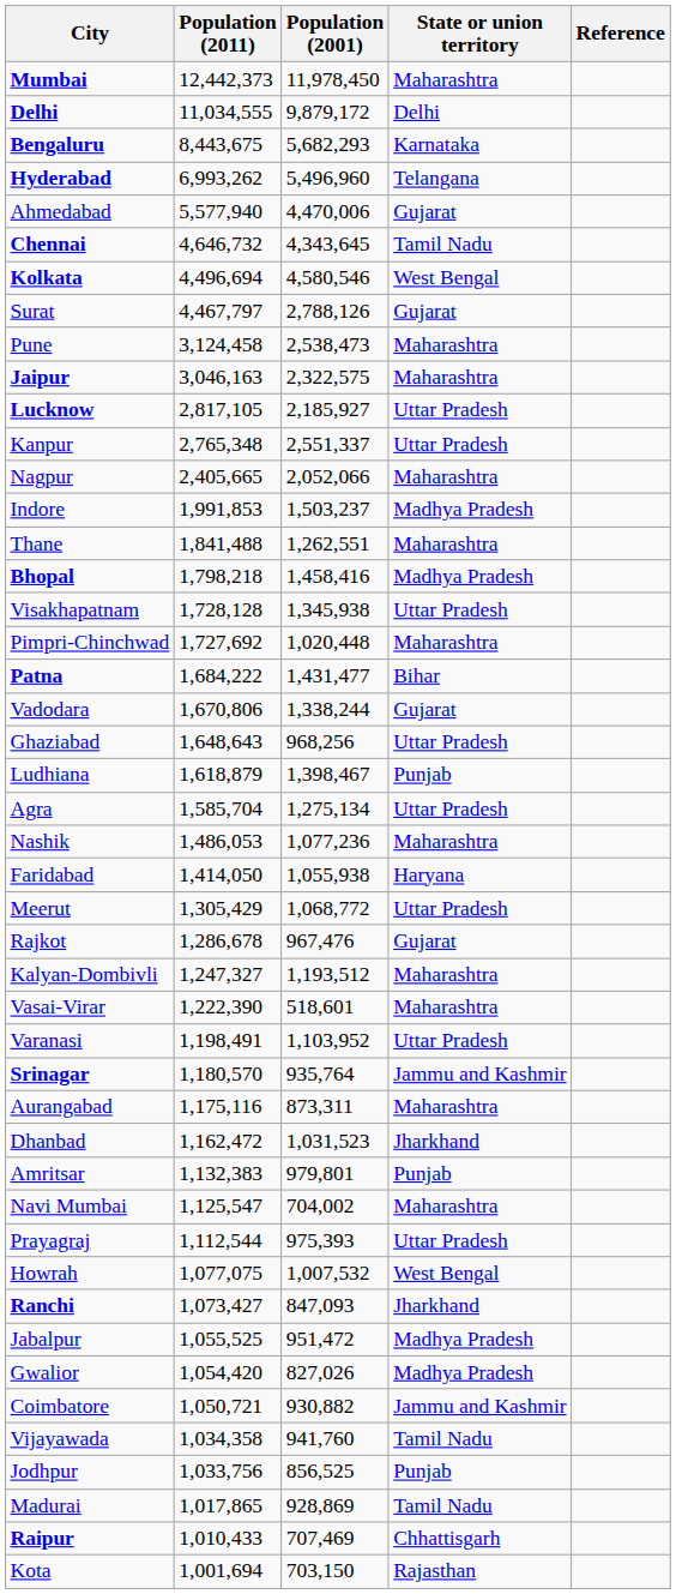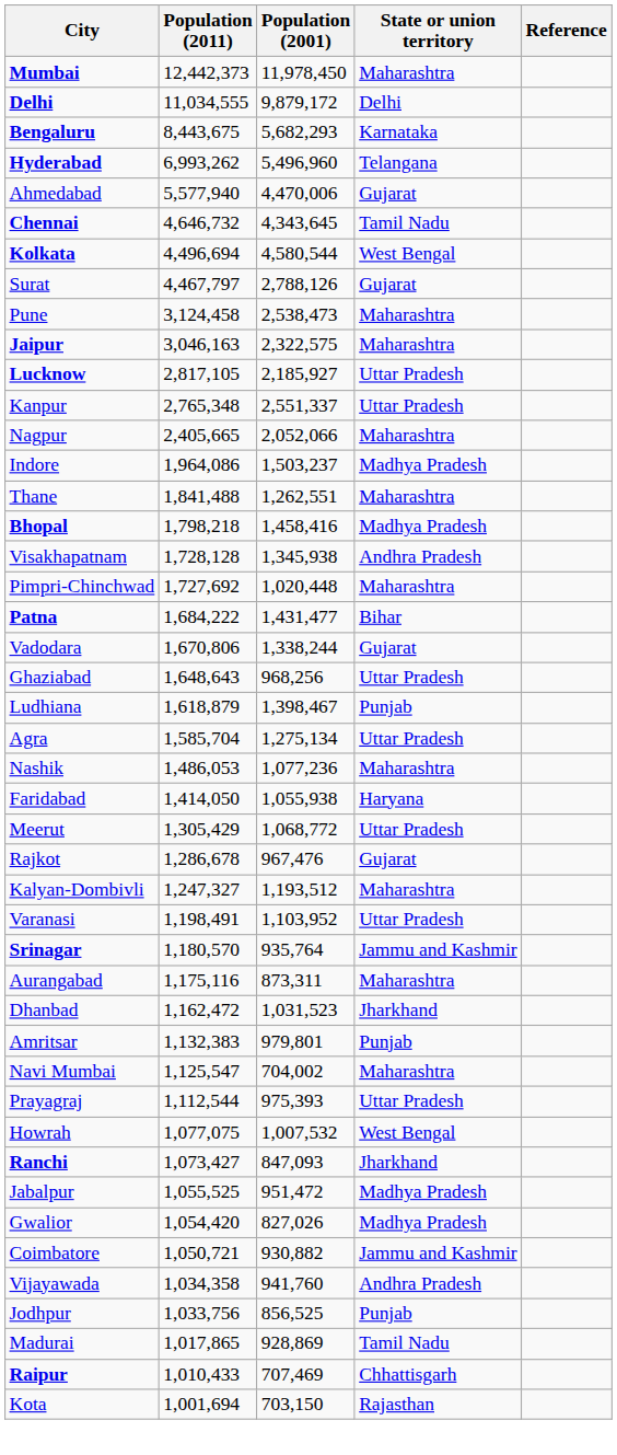 <table class="sortable wikitable sticky-header static-row-numbers col1left col4left" >
 <tr>
 <th>City</th>
 <th>Population<br>(2011)</th>
 <th>Population<br>(2001)</th>
 <th>State or union<br>territory</th>
 <th>Reference</th>
 </tr>
 <tr>
 <td><strong><a href='#'>Mumbai</a></strong></td>
 <td>12,442,373</td>
 <td>11,978,450</td>
 <td><a href='#'>Maharashtra</a></td>
 <td></td>
 </tr>
 <tr>
 <td><strong><a href='#'>Delhi</a></strong></td>
 <td>11,034,555</td>
 <td>9,879,172</td>
 <td><a href='#'>Delhi</a></td>
 <td></td>
 </tr>
 <tr>
 <td><strong><a href='#'>Bengaluru</a></strong></td>
 <td>8,443,675</td>
 <td>5,682,293</td>
 <td><a href='#'>Karnataka</a></td>
 <td></td>
 </tr>
 <tr>
 <td><strong><a href='#'>Hyderabad</a></strong></td>
 <td>6,993,262</td>
 <td>5,496,960</td>
 <td><a href='#'>Telangana</a></td>
 <td></td>
 </tr>
 <tr>
 <td><a href='#'>Ahmedabad</a></td>
 <td>5,577,940</td>
 <td>4,470,006</td>
 <td><a href='#'>Gujarat</a></td>
 <td></td>
 </tr>
 <tr>
 <td><strong><a href='#'>Chennai</a></strong></td>
 <td>4,646,732</td>
 <td>4,343,645</td>
 <td><a href='#'>Tamil Nadu</a></td>
 <td></td>
 </tr>
 <tr>
 <td><strong><a href='#'>Kolkata</a> </strong></td>
 <td>4,496,694</td>
-<td>4,580,546</td>
+<td>4,580,544</td>
 <td><a href='#'>West Bengal</a></td>
 <td></td>
 </tr>
 <tr>
 <td><a href='#'>Surat</a></td>
 <td>4,467,797</td>
 <td>2,788,126</td>
 <td><a href='#'>Gujarat</a></td>
 <td></td>
 </tr>
 <tr>
 <td><a href='#'>Pune</a></td>
 <td>3,124,458</td>
 <td>2,538,473</td>
 <td><a href='#'>Maharashtra</a></td>
 <td></td>
 </tr>
 <tr>
 <td><strong><a href='#'>Jaipur</a></strong></td>
 <td>3,046,163</td>
 <td>2,322,575</td>
 <td><a href='#'>Maharashtra</a></td>
 <td></td>
 </tr>
 <tr>
 <td><strong><a href='#'>Lucknow</a></strong></td>
 <td>2,817,105</td>
 <td>2,185,927</td>
 <td><a href='#'>Uttar Pradesh</a></td>
 <td></td>
 </tr>
 <tr>
 <td><a href='#'>Kanpur</a></td>
 <td>2,765,348</td>
 <td>2,551,337</td>
 <td><a href='#'>Uttar Pradesh</a></td>
 <td></td>
 </tr>
 <tr>
 <td><a href='#'>Nagpur</a></td>
 <td>2,405,665</td>
 <td>2,052,066</td>
 <td><a href='#'>Maharashtra</a></td>
 <td></td>
 </tr>
 <tr>
 <td><a href='#'>Indore</a></td>
-<td>1,991,853</td>
+<td>1,964,086</td>
 <td>1,503,237</td>
 <td><a href='#'>Madhya Pradesh</a></td>
 <td></td>
 </tr>
 <tr>
 <td><a href='#'>Thane</a></td>
 <td>1,841,488</td>
 <td>1,262,551</td>
 <td><a href='#'>Maharashtra</a></td>
 <td></td>
 </tr>
 <tr>
 <td><strong><a href='#'>Bhopal</a></strong></td>
 <td>1,798,218</td>
 <td>1,458,416</td>
 <td><a href='#'>Madhya Pradesh</a></td>
 <td></td>
 </tr>
 <tr>
 <td><a href='#'>Visakhapatnam</a></td>
 <td>1,728,128</td>
 <td>1,345,938</td>
-<td><a href='#'>Uttar Pradesh</a></td>
+<td><a href='#'>Andhra Pradesh</a></td>
 <td></td>
 </tr>
 <tr>
 <td><a href='#'>Pimpri-Chinchwad</a></td>
 <td>1,727,692</td>
 <td>1,020,448</td>
 <td><a href='#'>Maharashtra</a></td>
 <td></td>
 </tr>
 <tr>
 <td><strong><a href='#'>Patna</a></strong></td>
 <td>1,684,222</td>
 <td>1,431,477</td>
 <td><a href='#'>Bihar</a></td>
 <td></td>
 </tr>
 <tr>
 <td><a href='#'>Vadodara</a></td>
 <td>1,670,806</td>
 <td>1,338,244</td>
 <td><a href='#'>Gujarat</a></td>
 <td></td>
 </tr>
 <tr>
 <td><a href='#'>Ghaziabad</a></td>
 <td>1,648,643</td>
 <td>968,256</td>
 <td><a href='#'>Uttar Pradesh</a></td>
 <td></td>
 </tr>
 <tr>
 <td><a href='#'>Ludhiana</a></td>
 <td>1,618,879</td>
 <td>1,398,467</td>
 <td><a href='#'>Punjab</a></td>
 <td></td>
 </tr>
 <tr>
 <td><a href='#'>Agra</a></td>
 <td>1,585,704</td>
 <td>1,275,134</td>
 <td><a href='#'>Uttar Pradesh</a></td>
 <td></td>
 </tr>
 <tr>
 <td><a href='#'>Nashik</a></td>
 <td>1,486,053</td>
 <td>1,077,236</td>
 <td><a href='#'>Maharashtra</a></td>
 <td></td>
 </tr>
 <tr>
 <td><a href='#'>Faridabad</a></td>
 <td>1,414,050</td>
 <td>1,055,938</td>
 <td><a href='#'>Haryana</a></td>
 <td></td>
 </tr>
 <tr>
 <td><a href='#'>Meerut</a></td>
 <td>1,305,429</td>
 <td>1,068,772</td>
 <td><a href='#'>Uttar Pradesh</a></td>
 <td></td>
 </tr>
 <tr>
 <td><a href='#'>Rajkot</a></td>
 <td>1,286,678</td>
 <td>967,476</td>
 <td><a href='#'>Gujarat</a></td>
 <td></td>
 </tr>
 <tr>
 <td><a href='#'>Kalyan-Dombivli</a></td>
 <td>1,247,327</td>
 <td>1,193,512</td>
-<td><a href='#'>Maharashtra</a></td>
-<td></td>
-</tr>
-<tr>
-<td><a href='#'>Vasai-Virar</a></td>
-<td>1,222,390</td>
-<td>518,601</td>
 <td><a href='#'>Maharashtra</a></td>
 <td></td>
 </tr>
 <tr>
 <td><a href='#'>Varanasi</a></td>
 <td>1,198,491</td>
 <td>1,103,952</td>
 <td><a href='#'>Uttar Pradesh</a></td>
 <td></td>
 </tr>
 <tr>
 <td><strong><a href='#'>Srinagar</a></strong></td>
 <td>1,180,570</td>
 <td>935,764</td>
 <td><a href='#'>Jammu and Kashmir</a></td>
 <td></td>
 </tr>
 <tr>
 <td><a href='#'>Aurangabad</a></td>
 <td>1,175,116</td>
 <td>873,311</td>
 <td><a href='#'>Maharashtra</a></td>
 <td></td>
 </tr>
 <tr>
 <td><a href='#'>Dhanbad</a></td>
 <td>1,162,472</td>
 <td>1,031,523</td>
 <td><a href='#'>Jharkhand</a></td>
 <td></td>
 </tr>
 <tr>
 <td><a href='#'>Amritsar</a></td>
 <td>1,132,383</td>
 <td>979,801</td>
 <td><a href='#'>Punjab</a></td>
 <td></td>
 </tr>
 <tr>
 <td><a href='#'>Navi Mumbai</a></td>
 <td>1,125,547</td>
 <td>704,002</td>
 <td><a href='#'>Maharashtra</a></td>
 <td></td>
 </tr>
 <tr>
 <td><a href='#'>Prayagraj</a></td>
 <td>1,112,544</td>
 <td>975,393</td>
 <td><a href='#'>Uttar Pradesh</a></td>
 <td></td>
 </tr>
 <tr>
 <td><a href='#'>Howrah</a></td>
 <td>1,077,075</td>
 <td>1,007,532</td>
 <td><a href='#'>West Bengal</a></td>
 <td></td>
 </tr>
 <tr>
 <td><strong><a href='#'>Ranchi</a></strong></td>
 <td>1,073,427</td>
 <td>847,093</td>
 <td><a href='#'>Jharkhand</a></td>
 <td></td>
 </tr>
 <tr>
 <td><a href='#'>Jabalpur</a></td>
 <td>1,055,525</td>
 <td>951,472</td>
 <td><a href='#'>Madhya Pradesh</a></td>
 <td></td>
 </tr>
 <tr>
 <td><a href='#'>Gwalior</a></td>
 <td>1,054,420</td>
 <td>827,026</td>
 <td><a href='#'>Madhya Pradesh</a></td>
 <td></td>
 </tr>
 <tr>
 <td><a href='#'>Coimbatore</a></td>
 <td>1,050,721</td>
 <td>930,882</td>
 <td><a href='#'>Jammu and Kashmir</a></td>
 <td></td>
 </tr>
 <tr>
 <td><a href='#'>Vijayawada</a></td>
 <td>1,034,358</td>
 <td>941,760</td>
-<td><a href='#'>Tamil Nadu</a></td>
+<td><a href='#'>Andhra Pradesh</a></td>
 <td></td>
 </tr>
 <tr>
 <td><a href='#'>Jodhpur</a></td>
 <td>1,033,756</td>
 <td>856,525</td>
 <td><a href='#'>Punjab</a></td>
 <td></td>
 </tr>
 <tr>
 <td><a href='#'>Madurai</a></td>
 <td>1,017,865</td>
 <td>928,869</td>
 <td><a href='#'>Tamil Nadu</a></td>
 <td></td>
 </tr>
 <tr>
 <td><strong><a href='#'>Raipur</a></strong></td>
 <td>1,010,433</td>
 <td>707,469</td>
 <td><a href='#'>Chhattisgarh</a></td>
 <td></td>
 </tr>
 <tr>
 <td><a href='#'>Kota</a></td>
 <td>1,001,694</td>
 <td>703,150</td>
 <td><a href='#'>Rajasthan</a></td>
 <td></td>
 </tr>
 </table>
